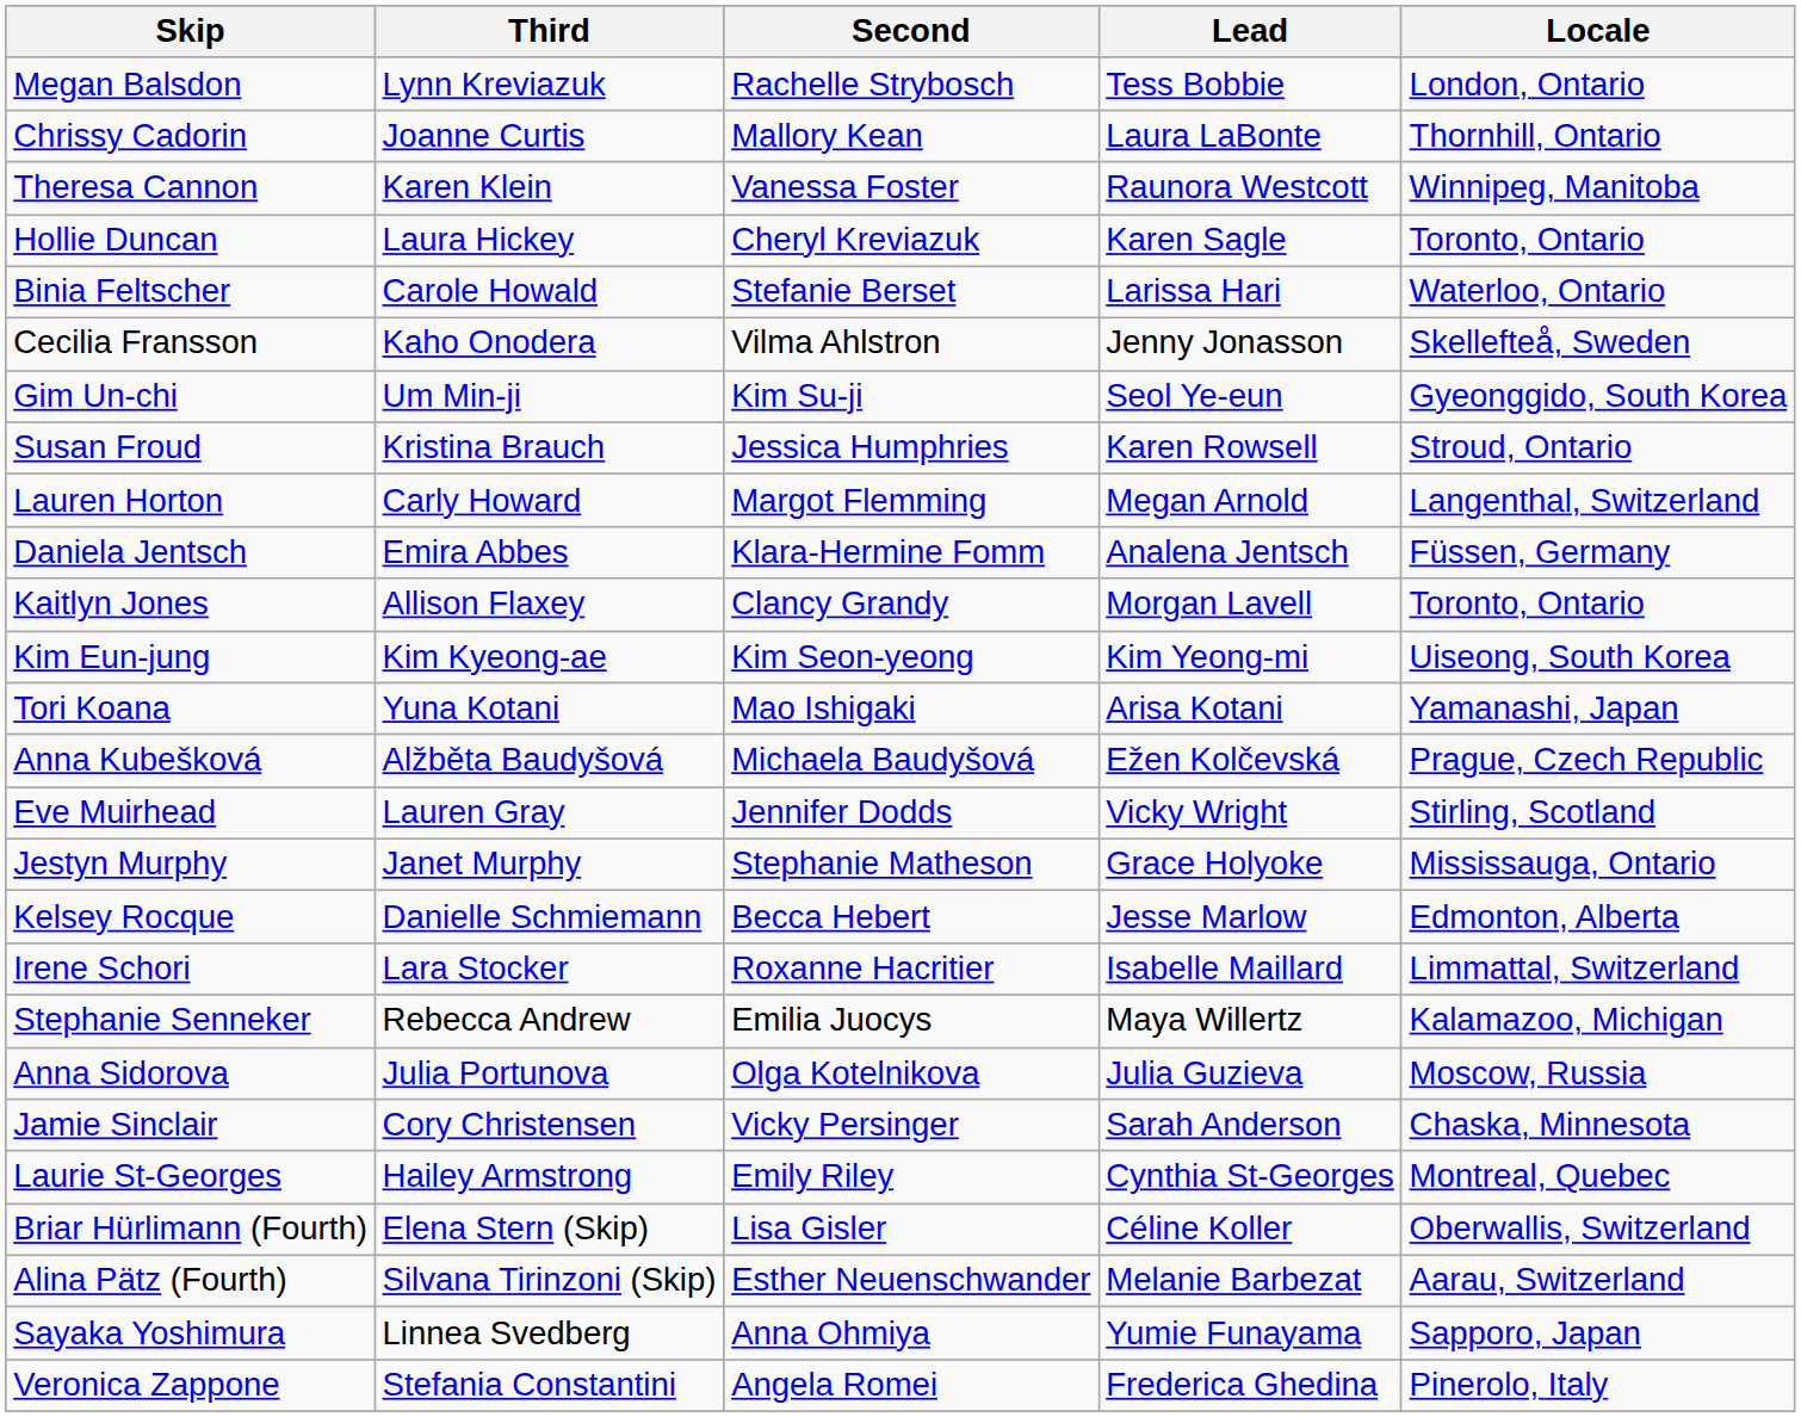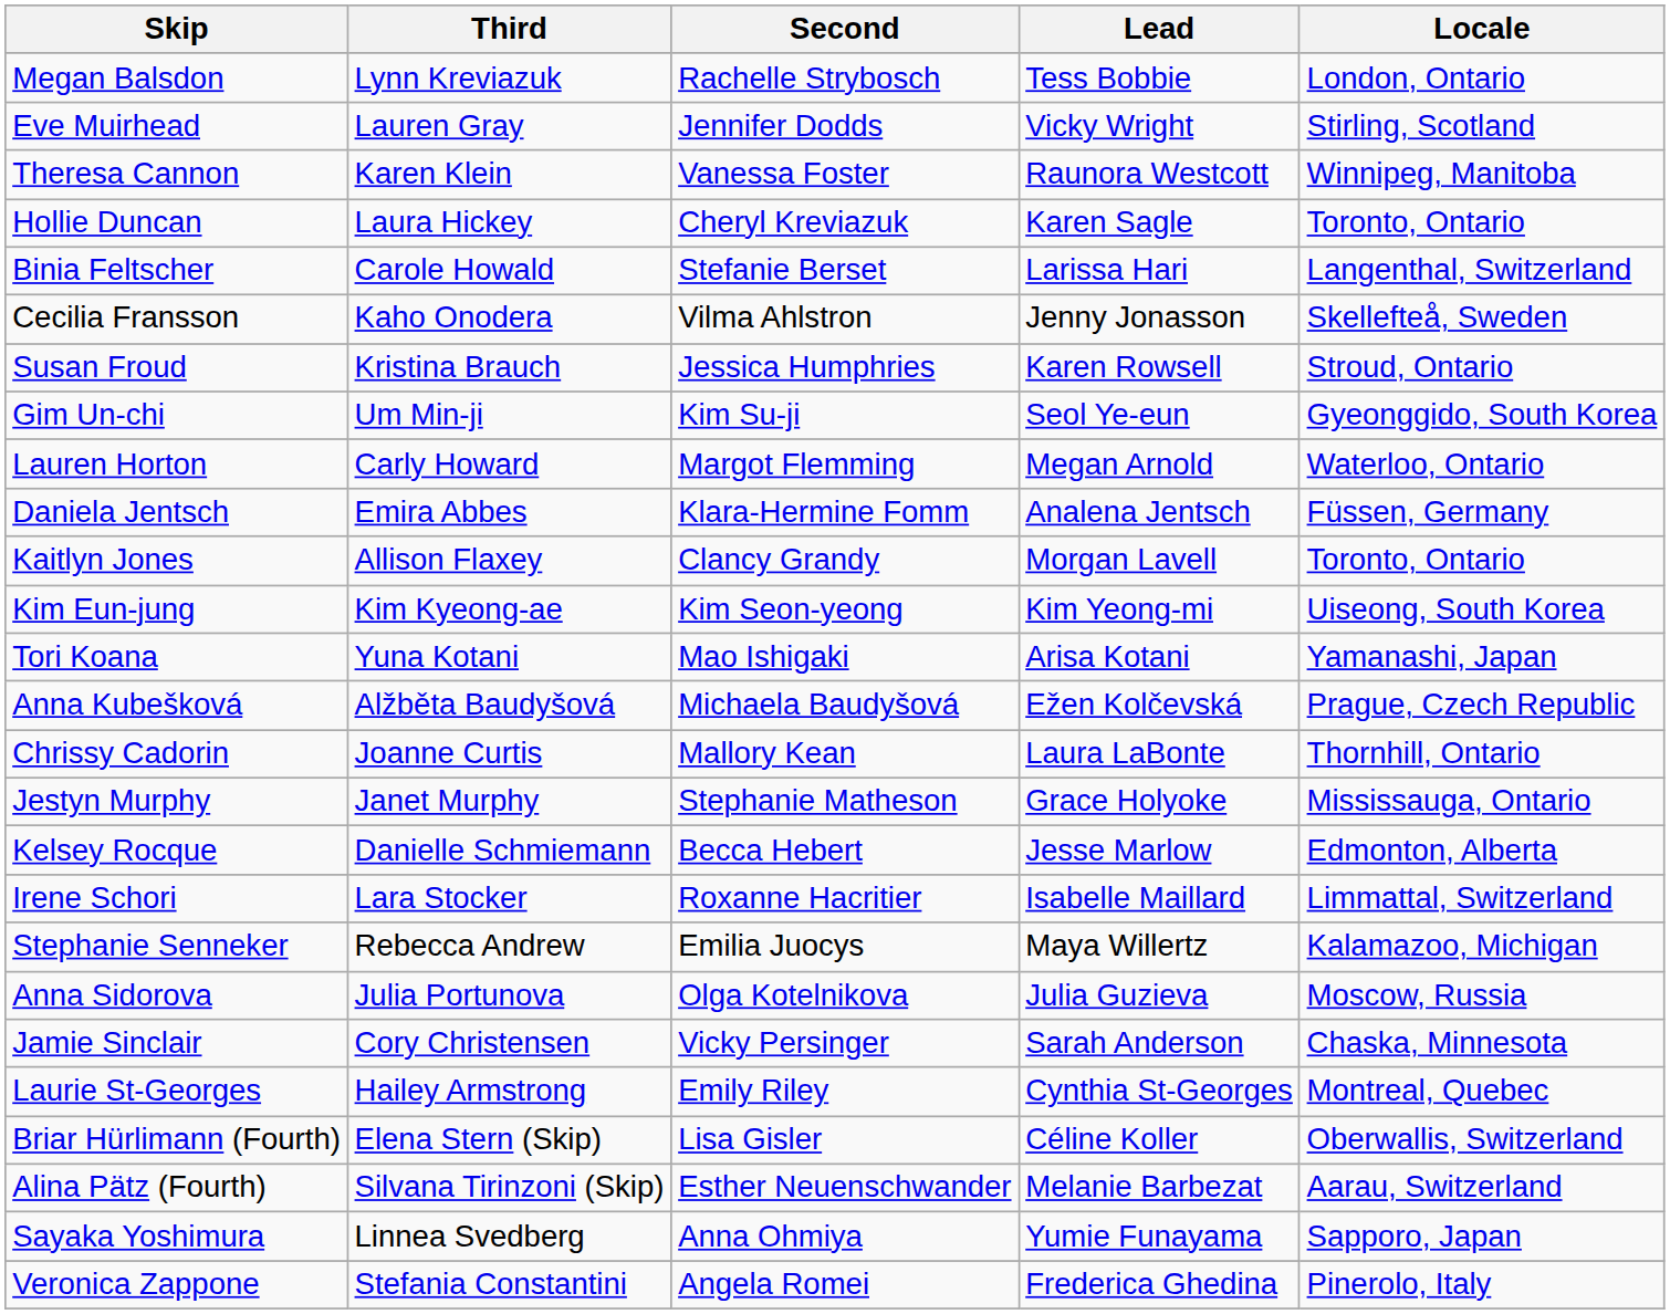 <table class=wikitable>
 <tr>
 <th>Skip</th>
 <th>Third</th>
 <th>Second</th>
 <th>Lead</th>
 <th>Locale</th>
 </tr>
 <tr>
 <td><a href='#'>Megan Balsdon</a></td>
 <td><a href='#'>Lynn Kreviazuk</a></td>
 <td><a href='#'>Rachelle Strybosch</a></td>
 <td><a href='#'>Tess Bobbie</a></td>
 <td> <a href='#'>London, Ontario</a></td>
 </tr>
 <tr>
-<td><a href='#'>Chrissy Cadorin</a></td>
-<td><a href='#'>Joanne Curtis</a></td>
-<td><a href='#'>Mallory Kean</a></td>
-<td><a href='#'>Laura LaBonte</a></td>
-<td> <a href='#'>Thornhill, Ontario</a></td>
+<td><a href='#'>Eve Muirhead</a></td>
+<td><a href='#'>Lauren Gray</a></td>
+<td><a href='#'>Jennifer Dodds</a></td>
+<td><a href='#'>Vicky Wright</a></td>
+<td> <a href='#'>Stirling, Scotland</a></td>
 </tr>
 <tr>
 <td><a href='#'>Theresa Cannon</a></td>
 <td><a href='#'>Karen Klein</a></td>
 <td><a href='#'>Vanessa Foster</a></td>
 <td><a href='#'>Raunora Westcott</a></td>
 <td> <a href='#'>Winnipeg, Manitoba</a></td>
 </tr>
 <tr>
 <td><a href='#'>Hollie Duncan</a></td>
 <td><a href='#'>Laura Hickey</a></td>
 <td><a href='#'>Cheryl Kreviazuk</a></td>
 <td><a href='#'>Karen Sagle</a></td>
 <td> <a href='#'>Toronto, Ontario</a></td>
 </tr>
 <tr>
 <td><a href='#'>Binia Feltscher</a></td>
 <td><a href='#'>Carole Howald</a></td>
 <td><a href='#'>Stefanie Berset</a></td>
 <td><a href='#'>Larissa Hari</a></td>
-<td> <a href='#'>Waterloo, Ontario</a></td>
+<td> <a href='#'>Langenthal, Switzerland</a></td>
 </tr>
 <tr>
 <td>Cecilia Fransson</td>
 <td><a href='#'>Kaho Onodera</a></td>
 <td>Vilma Ahlstron</td>
 <td>Jenny Jonasson</td>
 <td> <a href='#'>Skellefteå, Sweden</a></td>
 </tr>
 <tr>
+<td><a href='#'>Susan Froud</a></td>
+<td><a href='#'>Kristina Brauch</a></td>
+<td><a href='#'>Jessica Humphries</a></td>
+<td><a href='#'>Karen Rowsell</a></td>
+<td> <a href='#'>Stroud, Ontario</a></td>
+</tr>
+<tr>
 <td><a href='#'>Gim Un-chi</a></td>
 <td><a href='#'>Um Min-ji</a></td>
 <td><a href='#'>Kim Su-ji</a></td>
 <td><a href='#'>Seol Ye-eun</a></td>
 <td> <a href='#'>Gyeonggido, South Korea</a></td>
 </tr>
 <tr>
-<td><a href='#'>Susan Froud</a></td>
-<td><a href='#'>Kristina Brauch</a></td>
-<td><a href='#'>Jessica Humphries</a></td>
-<td><a href='#'>Karen Rowsell</a></td>
-<td> <a href='#'>Stroud, Ontario</a></td>
-</tr>
-<tr>
 <td><a href='#'>Lauren Horton</a></td>
 <td><a href='#'>Carly Howard</a></td>
 <td><a href='#'>Margot Flemming</a></td>
 <td><a href='#'>Megan Arnold</a></td>
-<td> <a href='#'>Langenthal, Switzerland</a></td>
+<td> <a href='#'>Waterloo, Ontario</a></td>
 </tr>
 <tr>
 <td><a href='#'>Daniela Jentsch</a></td>
 <td><a href='#'>Emira Abbes</a></td>
 <td><a href='#'>Klara-Hermine Fomm</a></td>
 <td><a href='#'>Analena Jentsch</a></td>
 <td> <a href='#'>Füssen, Germany</a></td>
 </tr>
 <tr>
 <td><a href='#'>Kaitlyn Jones</a></td>
 <td><a href='#'>Allison Flaxey</a></td>
 <td><a href='#'>Clancy Grandy</a></td>
 <td><a href='#'>Morgan Lavell</a></td>
 <td> <a href='#'>Toronto, Ontario</a></td>
 </tr>
 <tr>
 <td><a href='#'>Kim Eun-jung</a></td>
 <td><a href='#'>Kim Kyeong-ae</a></td>
 <td><a href='#'>Kim Seon-yeong</a></td>
 <td><a href='#'>Kim Yeong-mi</a></td>
 <td> <a href='#'>Uiseong, South Korea</a></td>
 </tr>
 <tr>
 <td><a href='#'>Tori Koana</a></td>
 <td><a href='#'>Yuna Kotani</a></td>
 <td><a href='#'>Mao Ishigaki</a></td>
 <td><a href='#'>Arisa Kotani</a></td>
 <td> <a href='#'>Yamanashi, Japan</a></td>
 </tr>
 <tr>
 <td><a href='#'>Anna Kubešková</a></td>
 <td><a href='#'>Alžběta Baudyšová</a></td>
 <td><a href='#'>Michaela Baudyšová</a></td>
 <td><a href='#'>Ežen Kolčevská</a></td>
 <td> <a href='#'>Prague, Czech Republic</a></td>
 </tr>
 <tr>
-<td><a href='#'>Eve Muirhead</a></td>
-<td><a href='#'>Lauren Gray</a></td>
-<td><a href='#'>Jennifer Dodds</a></td>
-<td><a href='#'>Vicky Wright</a></td>
-<td> <a href='#'>Stirling, Scotland</a></td>
+<td><a href='#'>Chrissy Cadorin</a></td>
+<td><a href='#'>Joanne Curtis</a></td>
+<td><a href='#'>Mallory Kean</a></td>
+<td><a href='#'>Laura LaBonte</a></td>
+<td> <a href='#'>Thornhill, Ontario</a></td>
 </tr>
 <tr>
 <td><a href='#'>Jestyn Murphy</a></td>
 <td><a href='#'>Janet Murphy</a></td>
 <td><a href='#'>Stephanie Matheson</a></td>
 <td><a href='#'>Grace Holyoke</a></td>
 <td> <a href='#'>Mississauga, Ontario</a></td>
 </tr>
 <tr>
 <td><a href='#'>Kelsey Rocque</a></td>
 <td><a href='#'>Danielle Schmiemann</a></td>
 <td><a href='#'>Becca Hebert</a></td>
 <td><a href='#'>Jesse Marlow</a></td>
 <td> <a href='#'>Edmonton, Alberta</a></td>
 </tr>
 <tr>
 <td><a href='#'>Irene Schori</a></td>
 <td><a href='#'>Lara Stocker</a></td>
 <td><a href='#'>Roxanne Hacritier</a></td>
 <td><a href='#'>Isabelle Maillard</a></td>
 <td> <a href='#'>Limmattal, Switzerland</a></td>
 </tr>
 <tr>
 <td><a href='#'>Stephanie Senneker</a></td>
 <td>Rebecca Andrew</td>
 <td>Emilia Juocys</td>
 <td>Maya Willertz</td>
 <td> <a href='#'>Kalamazoo, Michigan</a></td>
 </tr>
 <tr>
 <td><a href='#'>Anna Sidorova</a></td>
 <td><a href='#'>Julia Portunova</a></td>
 <td><a href='#'>Olga Kotelnikova</a></td>
 <td><a href='#'>Julia Guzieva</a></td>
 <td> <a href='#'>Moscow, Russia</a></td>
 </tr>
 <tr>
 <td><a href='#'>Jamie Sinclair</a></td>
 <td><a href='#'>Cory Christensen</a></td>
 <td><a href='#'>Vicky Persinger</a></td>
 <td><a href='#'>Sarah Anderson</a></td>
 <td> <a href='#'>Chaska, Minnesota</a></td>
 </tr>
 <tr>
 <td><a href='#'>Laurie St-Georges</a></td>
 <td><a href='#'>Hailey Armstrong</a></td>
 <td><a href='#'>Emily Riley</a></td>
 <td><a href='#'>Cynthia St-Georges</a></td>
 <td> <a href='#'>Montreal, Quebec</a></td>
 </tr>
 <tr>
 <td><a href='#'>Briar Hürlimann</a> (Fourth)</td>
 <td><a href='#'>Elena Stern</a> (Skip)</td>
 <td><a href='#'>Lisa Gisler</a></td>
 <td><a href='#'>Céline Koller</a></td>
 <td> <a href='#'>Oberwallis, Switzerland</a></td>
 </tr>
 <tr>
 <td><a href='#'>Alina Pätz</a> (Fourth)</td>
 <td><a href='#'>Silvana Tirinzoni</a> (Skip)</td>
 <td><a href='#'>Esther Neuenschwander</a></td>
 <td><a href='#'>Melanie Barbezat</a></td>
 <td> <a href='#'>Aarau, Switzerland</a></td>
 </tr>
 <tr>
 <td><a href='#'>Sayaka Yoshimura</a></td>
 <td>Linnea Svedberg</td>
 <td><a href='#'>Anna Ohmiya</a></td>
 <td><a href='#'>Yumie Funayama</a></td>
 <td> <a href='#'>Sapporo, Japan</a></td>
 </tr>
 <tr>
 <td><a href='#'>Veronica Zappone</a></td>
 <td><a href='#'>Stefania Constantini</a></td>
 <td><a href='#'>Angela Romei</a></td>
 <td><a href='#'>Frederica Ghedina</a></td>
 <td> <a href='#'>Pinerolo, Italy</a></td>
 </tr>
 </table>
